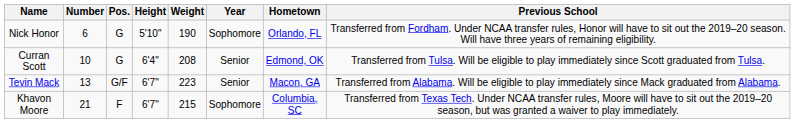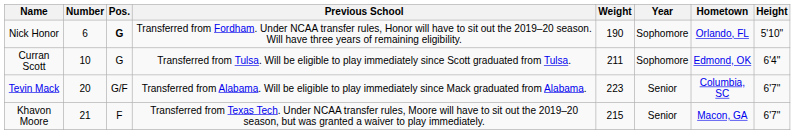 <table class="wikitable sortable" border="1" style="text-align: center;">
 <tr>
 <th>Name</th>
 <th>Number</th>
 <th>Pos.</th>
-<th>Height</th>
+<th class="unsortable">Previous School</th>
 <th>Weight</th>
 <th>Year</th>
 <th>Hometown</th>
-<th class="unsortable">Previous School</th>
+<th>Height</th>
 </tr>
 <tr>
 <td>Nick Honor</td>
 <td>6</td>
-<td>G</td>
-<td>5'10"</td>
+<td><strong>G</strong></td>
+<td>Transferred from <a href='#'>Fordham</a>. Under NCAA transfer rules, Honor will have to sit out the 2019–20 season. Will have three years of remaining eligibility.</td>
 <td>190</td>
 <td>Sophomore</td>
 <td><a href='#'>Orlando, FL</a></td>
-<td>Transferred from <a href='#'>Fordham</a>. Under NCAA transfer rules, Honor will have to sit out the 2019–20 season. Will have three years of remaining eligibility.</td>
+<td>5'10"</td>
 </tr>
 <tr>
 <td>Curran Scott</td>
 <td>10</td>
 <td>G</td>
+<td>Transferred from <a href='#'>Tulsa</a>. Will be eligible to play immediately since Scott graduated from <a href='#'>Tulsa</a>.</td>
+<td>211</td>
+<td>Sophomore</td>
+<td><a href='#'>Edmond, OK</a></td>
 <td>6'4"</td>
-<td>208</td>
-<td> Senior</td>
-<td><a href='#'>Edmond, OK</a></td>
-<td>Transferred from <a href='#'>Tulsa</a>. Will be eligible to play immediately since Scott graduated from <a href='#'>Tulsa</a>.</td>
 </tr>
 <tr>
 <td><a href='#'>Tevin Mack</a></td>
-<td>13</td>
+<td>20</td>
 <td>G/F</td>
-<td>6'7"</td>
+<td>Transferred from <a href='#'>Alabama</a>. Will be eligible to play immediately since Mack graduated from <a href='#'>Alabama</a>.</td>
 <td>223</td>
 <td> Senior</td>
-<td><a href='#'>Macon, GA</a></td>
-<td>Transferred from <a href='#'>Alabama</a>. Will be eligible to play immediately since Mack graduated from <a href='#'>Alabama</a>.</td>
+<td><a href='#'>Columbia, SC</a></td>
+<td>6'7"</td>
 </tr>
 <tr>
 <td>Khavon Moore</td>
 <td>21</td>
 <td>F</td>
+<td>Transferred from <a href='#'>Texas Tech</a>. Under NCAA transfer rules, Moore will have to sit out the 2019–20 season, but was granted a waiver to play immediately.</td>
+<td>215</td>
+<td> Senior</td>
+<td><a href='#'>Macon, GA</a></td>
 <td>6'7"</td>
-<td>215</td>
-<td>Sophomore</td>
-<td><a href='#'>Columbia, SC</a></td>
-<td>Transferred from <a href='#'>Texas Tech</a>. Under NCAA transfer rules, Moore will have to sit out the 2019–20 season, but was granted a waiver to play immediately.</td>
 </tr>
 </table>
